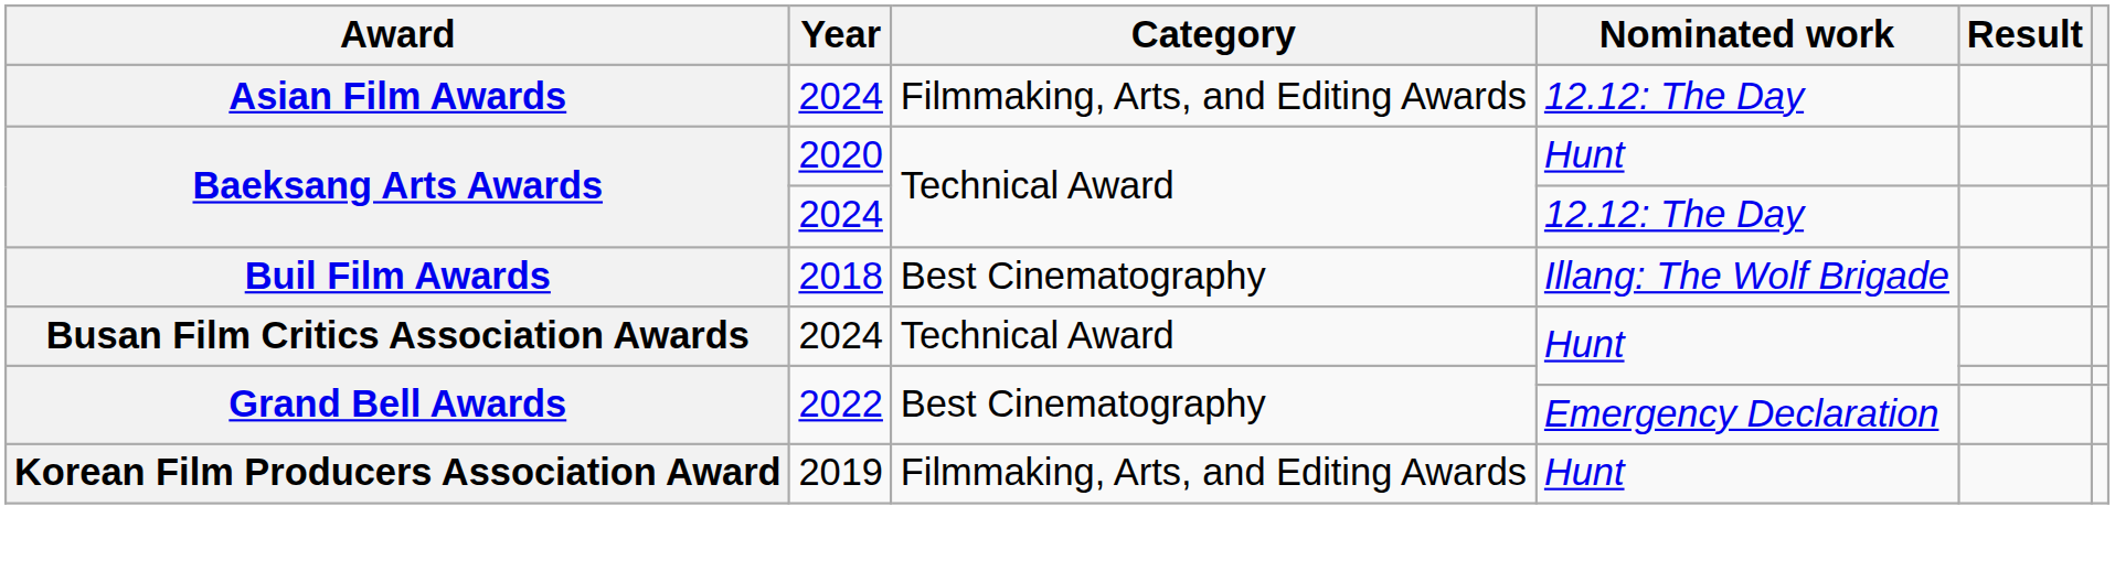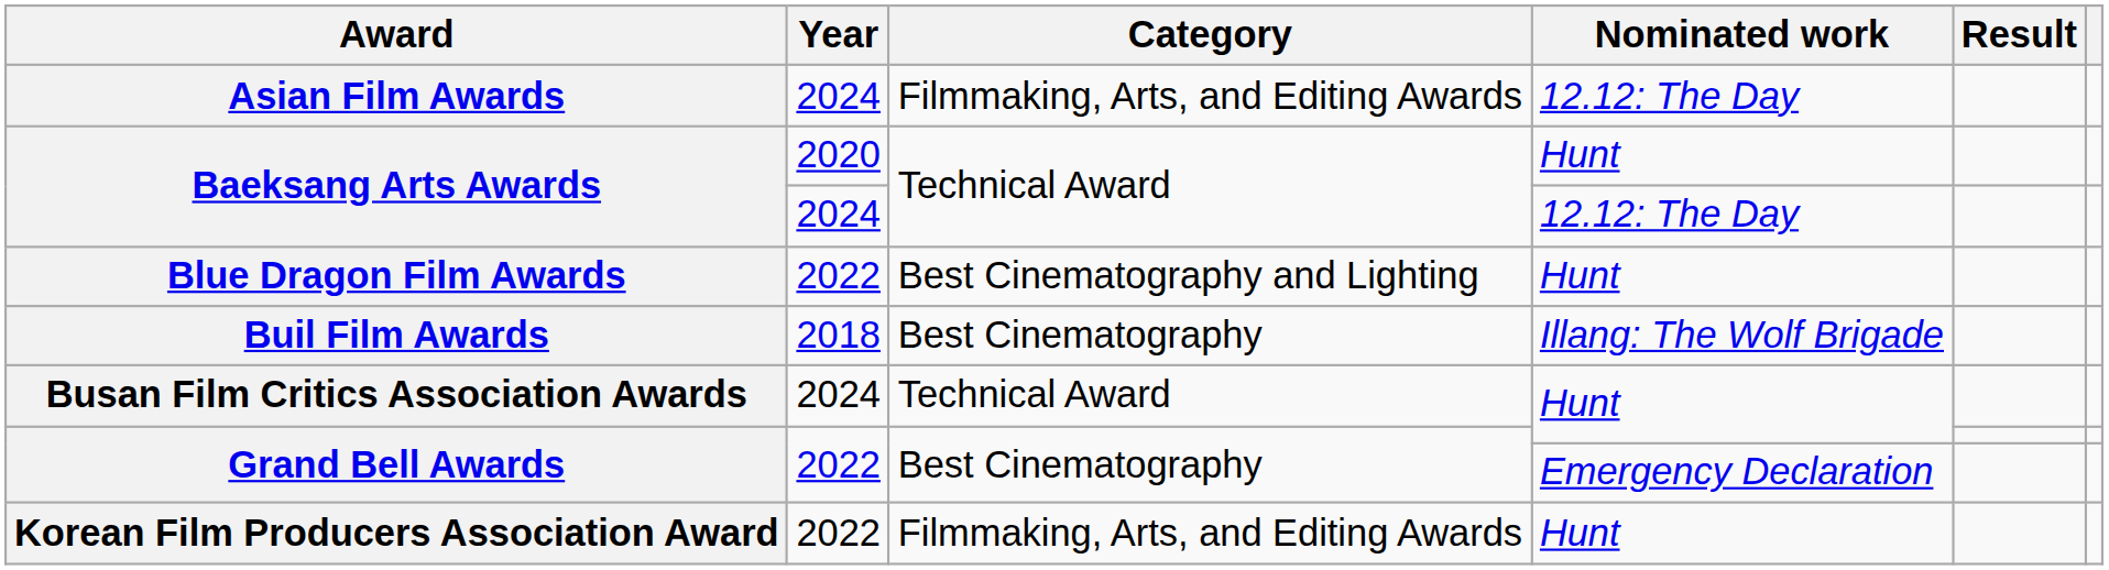 <table class="wikitable sortable plainrowheaders">
 <tr>
 <th scope="col">Award</th>
 <th scope="col">Year</th>
 <th scope="col">Category</th>
 <th scope="col">Nominated work</th>
 <th scope="col">Result</th>
 <th scope="col" class="unsortable"></th>
 </tr>
 <tr>
 <th scope="row"><a href='#'>Asian Film Awards</a></th>
 <td style="text-align:center;"><a href='#'>2024</a></td>
 <td>Filmmaking, Arts, and Editing Awards</td>
 <td><em><a href='#'>12.12: The Day</a></em></td>
 <td></td>
 <td style="text-align:center;"></td>
 </tr>
 <tr>
 <th scope="row" rowspan="2"><a href='#'>Baeksang Arts Awards</a></th>
 <td style="text-align:center;"><a href='#'>2020</a></td>
 <td rowspan="2">Technical Award</td>
 <td><em><a href='#'>Hunt</a></em></td>
 <td></td>
 <td></td>
 </tr>
 <tr>
 <td style="text-align:center;"><a href='#'>2024</a></td>
 <td><em><a href='#'>12.12: The Day</a></em></td>
+<td></td>
+<td></td>
+</tr>
+<tr>
+<th scope="row"><a href='#'>Blue Dragon Film Awards</a></th>
+<td style="text-align:center;"><a href='#'>2022</a></td>
+<td>Best Cinematography and Lighting</td>
+<td><em><a href='#'>Hunt</a></em></td>
 <td></td>
 <td></td>
 </tr>
 <tr>
 <th scope="row"><a href='#'>Buil Film Awards</a></th>
 <td style="text-align:center;"><a href='#'>2018</a></td>
 <td>Best Cinematography</td>
 <td><em><a href='#'>Illang: The Wolf Brigade</a></em></td>
 <td></td>
 <td></td>
 </tr>
 <tr>
 <th scope="row">Busan Film Critics Association Awards</th>
 <td style="text-align:center;">2024</td>
 <td>Technical Award</td>
 <td rowspan="2"><em><a href='#'>Hunt</a></em></td>
 <td></td>
 <td></td>
 </tr>
 <tr>
 <th scope="row" rowspan="2"><a href='#'>Grand Bell Awards</a></th>
 <td style="text-align:center;" rowspan="2"><a href='#'>2022</a></td>
 <td rowspan="2">Best Cinematography</td>
 <td></td>
 <td style="text-align: center;"></td>
 </tr>
 <tr>
 <td><em><a href='#'>Emergency Declaration</a></em></td>
 <td></td>
 <td></td>
 </tr>
 <tr>
 <th scope="row">Korean Film Producers Association Award</th>
-<td style="text-align:center;">2019</td>
+<td style="text-align:center;">2022</td>
 <td>Filmmaking, Arts, and Editing Awards</td>
 <td><em><a href='#'>Hunt</a></em></td>
 <td></td>
 <td style="text-align:center"></td>
 </tr>
 </table>
